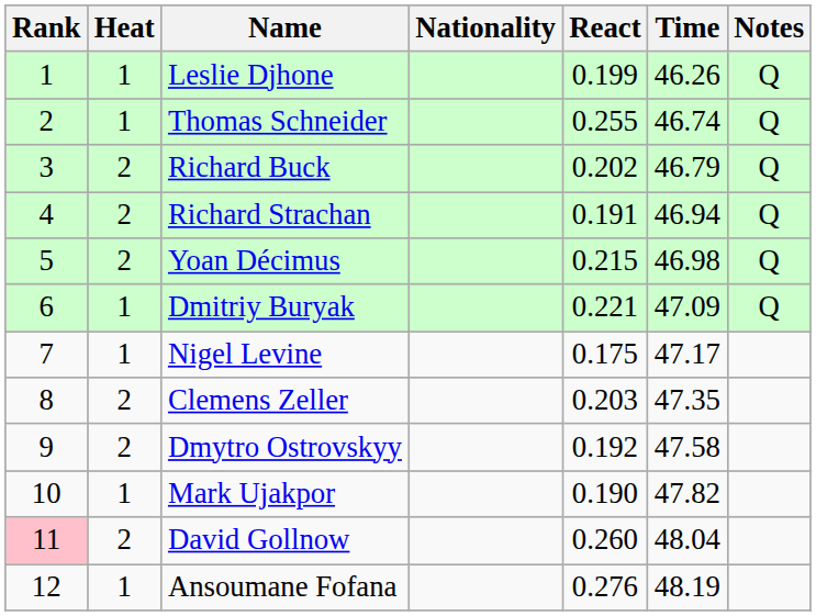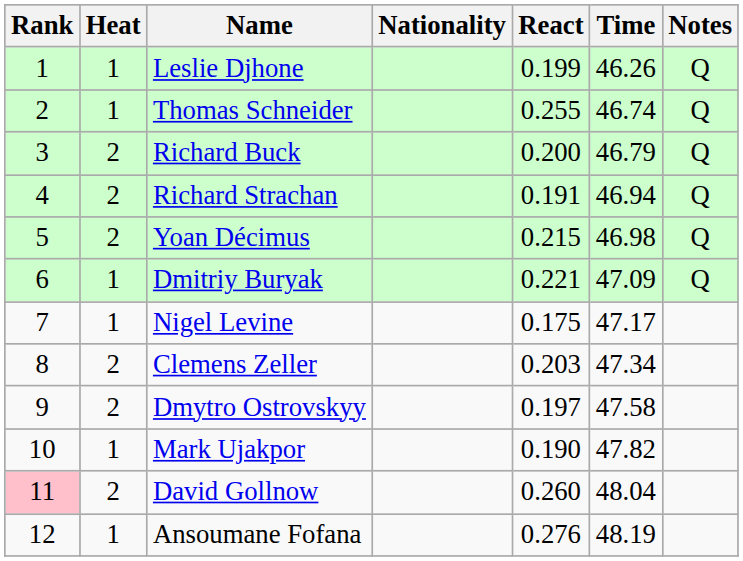 <table class="wikitable sortable" style="text-align:center">
 <tr>
 <th>Rank</th>
 <th>Heat</th>
 <th>Name</th>
 <th>Nationality</th>
 <th>React</th>
 <th>Time</th>
 <th>Notes</th>
 </tr>
 <tr bgcolor=ccffcc>
 <td>1</td>
 <td>1</td>
 <td align=left><a href='#'>Leslie Djhone</a></td>
 <td align=left></td>
 <td>0.199</td>
 <td>46.26</td>
 <td>Q</td>
 </tr>
 <tr bgcolor=ccffcc>
 <td>2</td>
 <td>1</td>
 <td align=left><a href='#'>Thomas Schneider</a></td>
 <td align=left></td>
 <td>0.255</td>
 <td>46.74</td>
 <td>Q</td>
 </tr>
 <tr bgcolor=ccffcc>
 <td>3</td>
 <td>2</td>
 <td align=left><a href='#'>Richard Buck</a></td>
 <td align=left></td>
-<td>0.202</td>
+<td>0.200</td>
 <td>46.79</td>
 <td>Q</td>
 </tr>
 <tr bgcolor=ccffcc>
 <td>4</td>
 <td>2</td>
 <td align=left><a href='#'>Richard Strachan</a></td>
 <td align=left></td>
 <td>0.191</td>
 <td>46.94</td>
 <td>Q</td>
 </tr>
 <tr bgcolor=ccffcc>
 <td>5</td>
 <td>2</td>
 <td align=left><a href='#'>Yoan Décimus</a></td>
 <td align=left></td>
 <td>0.215</td>
 <td>46.98</td>
 <td>Q</td>
 </tr>
 <tr bgcolor=ccffcc>
 <td>6</td>
 <td>1</td>
 <td align=left><a href='#'>Dmitriy Buryak</a></td>
 <td align=left></td>
 <td>0.221</td>
 <td>47.09</td>
 <td>Q</td>
 </tr>
 <tr>
 <td>7</td>
 <td>1</td>
 <td align=left><a href='#'>Nigel Levine</a></td>
 <td align=left></td>
 <td>0.175</td>
 <td>47.17</td>
 <td></td>
 </tr>
 <tr>
 <td>8</td>
 <td>2</td>
 <td align=left><a href='#'>Clemens Zeller</a></td>
 <td align=left></td>
 <td>0.203</td>
-<td>47.35</td>
+<td>47.34</td>
 <td></td>
 </tr>
 <tr>
 <td>9</td>
 <td>2</td>
 <td align=left><a href='#'>Dmytro Ostrovskyy</a></td>
 <td align=left></td>
-<td>0.192</td>
+<td>0.197</td>
 <td>47.58</td>
 <td></td>
 </tr>
 <tr>
 <td>10</td>
 <td>1</td>
 <td align=left><a href='#'>Mark Ujakpor</a></td>
 <td align=left></td>
 <td>0.190</td>
 <td>47.82</td>
 <td></td>
 </tr>
 <tr>
 <td style="background: pink;">11</td>
 <td>2</td>
 <td align=left><a href='#'>David Gollnow</a></td>
 <td align=left></td>
 <td>0.260</td>
 <td>48.04</td>
 <td></td>
 </tr>
 <tr>
 <td>12</td>
 <td>1</td>
 <td align=left>Ansoumane Fofana</td>
 <td align=left></td>
 <td>0.276</td>
 <td>48.19</td>
 <td></td>
 </tr>
 </table>
